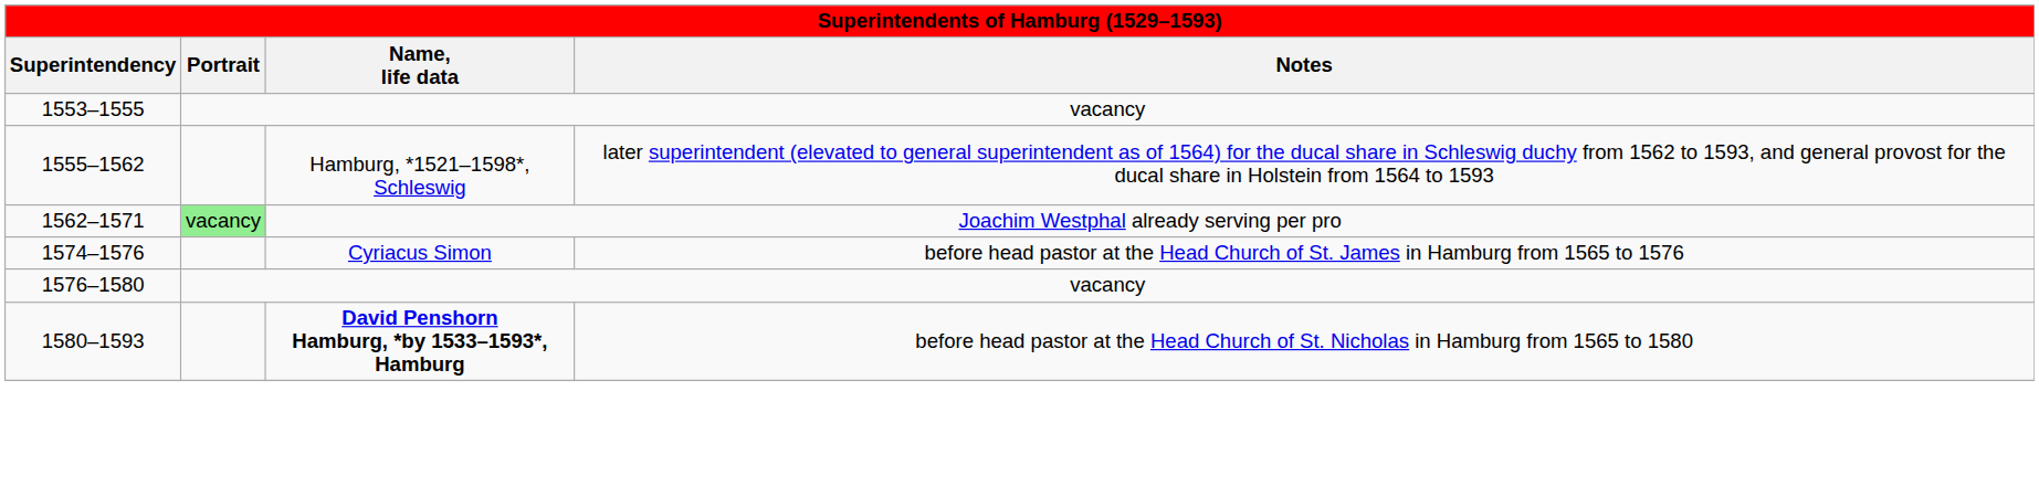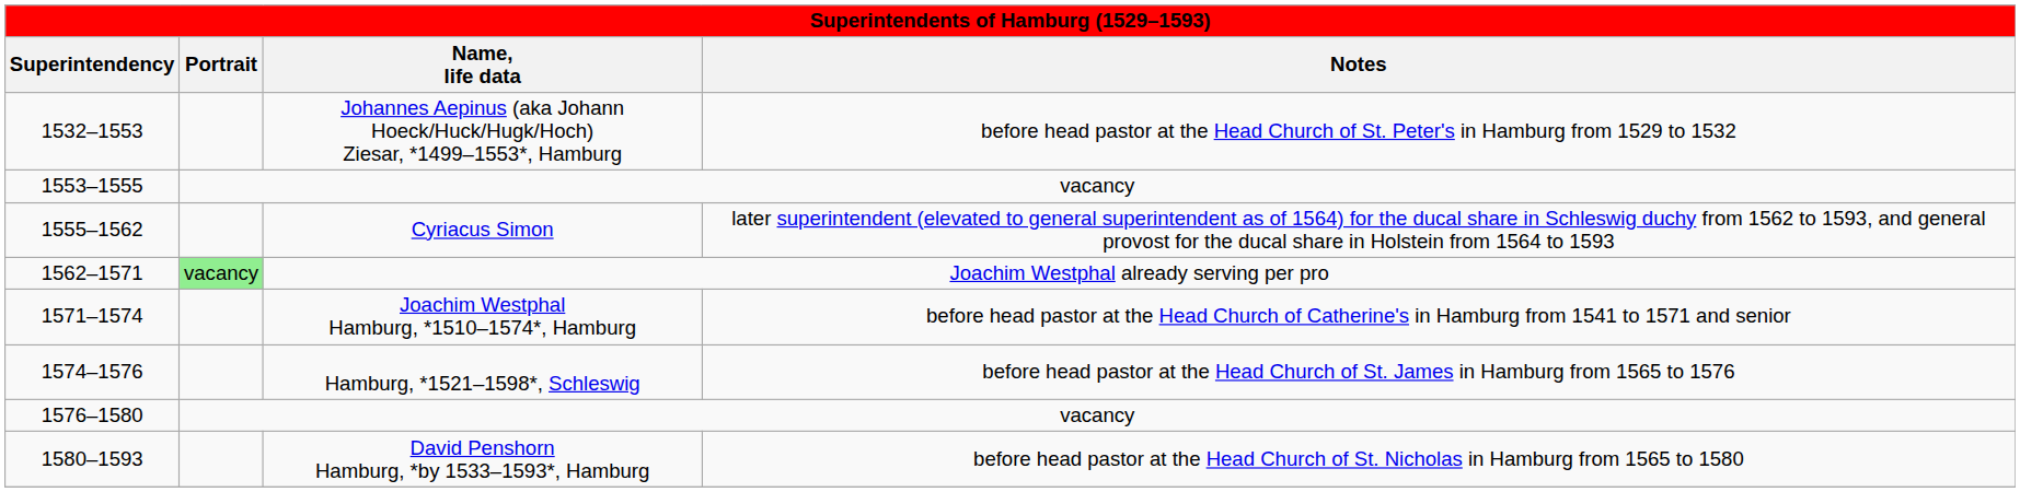 <table width=100% class="wikitable">
 <tr>
 <td colspan="4" bgcolor=red align=center><span><strong>Superintendents of Hamburg (1529–1593)</strong></span></td>
 </tr>
 <tr>
 <th>Superintendency</th>
 <th>Portrait</th>
 <th>Name, <br>life data</th>
 <th>Notes</th>
 </tr>
 <tr>
+<td align=center>1532–1553</td>
+<td align=center></td>
+<td align="center"><a href='#'>Johannes Aepinus</a> (aka Johann Hoeck/Huck/Hugk/Hoch)<br>Ziesar, *1499–1553*, Hamburg<small></small></td>
+<td align="center">before head pastor at the <a href='#'>Head Church of St. Peter's</a> in Hamburg from 1529 to 1532</td>
+</tr>
+<tr>
 <td align=center>1553–1555</td>
 <td colspan="3" align=center>vacancy</td>
 </tr>
 <tr>
 <td align=center>1555–1562</td>
 <td align=center></td>
-<td align="center"><br>Hamburg, *1521–1598*, <a href='#'>Schleswig</a><small></small></td>
+<td align="center"><a href='#'>Cyriacus Simon</a><br><small></small></td>
 <td align="center">later <a href='#'>superintendent (elevated to general superintendent as of 1564) for the ducal share in Schleswig duchy</a> from 1562 to 1593, and general provost for the ducal share in Holstein from 1564 to 1593</td>
 </tr>
 <tr>
 <td align=center>1562–1571</td>
 <td colspan="1" align=center style="background: lightgreen;">vacancy</td>
 <td colspan="2" align=center><a href='#'>Joachim Westphal</a> already serving per pro</td>
 </tr>
 <tr>
+<td align=center>1571–1574</td>
+<td align=center></td>
+<td align="center"><a href='#'>Joachim Westphal</a><br>Hamburg, *1510–1574*, Hamburg<small></small></td>
+<td align="center">before head pastor at the <a href='#'>Head Church of Catherine's</a> in Hamburg from 1541 to 1571 and senior</td>
+</tr>
+<tr>
 <td align=center>1574–1576</td>
 <td align=center></td>
-<td align="center"><a href='#'>Cyriacus Simon</a><br><small></small></td>
+<td align="center"><br>Hamburg, *1521–1598*, <a href='#'>Schleswig</a><small></small></td>
 <td align="center">before head pastor at the <a href='#'>Head Church of St. James</a> in Hamburg from 1565 to 1576</td>
 </tr>
 <tr>
 <td align=center>1576–1580</td>
 <td colspan="3" align=center>vacancy</td>
 </tr>
 <tr>
 <td align=center>1580–1593</td>
 <td align=center></td>
-<td align="center"><strong><a href='#'>David Penshorn</a><br>Hamburg, *by 1533–1593*, Hamburg<small></small></strong></td>
+<td align="center"><a href='#'>David Penshorn</a><br>Hamburg, *by 1533–1593*, Hamburg<small></small></td>
 <td align="center">before head pastor at the <a href='#'>Head Church of St. Nicholas</a> in Hamburg from 1565 to 1580</td>
 </tr>
 <tr>
 </tr>
 </table>
